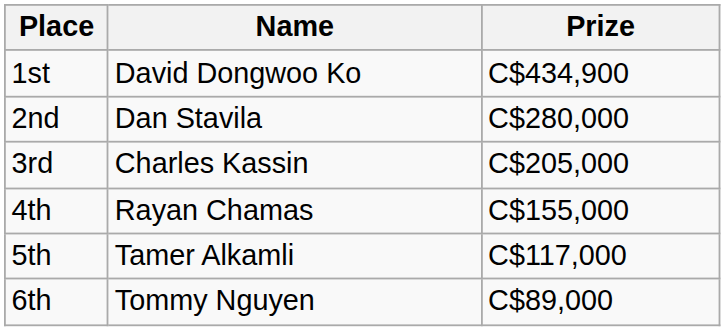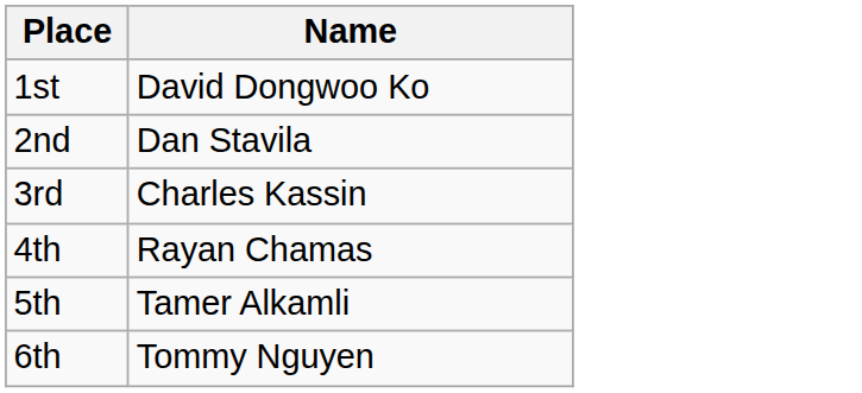 <table class="wikitable">
 <tr>
 <th style="width:50px;">Place</th>
 <th style="width:200px;">Name</th>
-<th style="width:125px;">Prize</th>
 </tr>
 <tr>
 <td>1st</td>
 <td> David Dongwoo Ko</td>
-<td>C$434,900</td>
 </tr>
 <tr>
 <td>2nd</td>
 <td> Dan Stavila</td>
-<td>C$280,000</td>
 </tr>
 <tr>
 <td>3rd</td>
 <td> Charles Kassin</td>
-<td>C$205,000</td>
 </tr>
 <tr>
 <td>4th</td>
 <td> Rayan Chamas</td>
-<td>C$155,000</td>
 </tr>
 <tr>
 <td>5th</td>
 <td> Tamer Alkamli</td>
-<td>C$117,000</td>
 </tr>
 <tr>
 <td>6th</td>
 <td> Tommy Nguyen</td>
-<td>C$89,000</td>
 </tr>
 </table>
